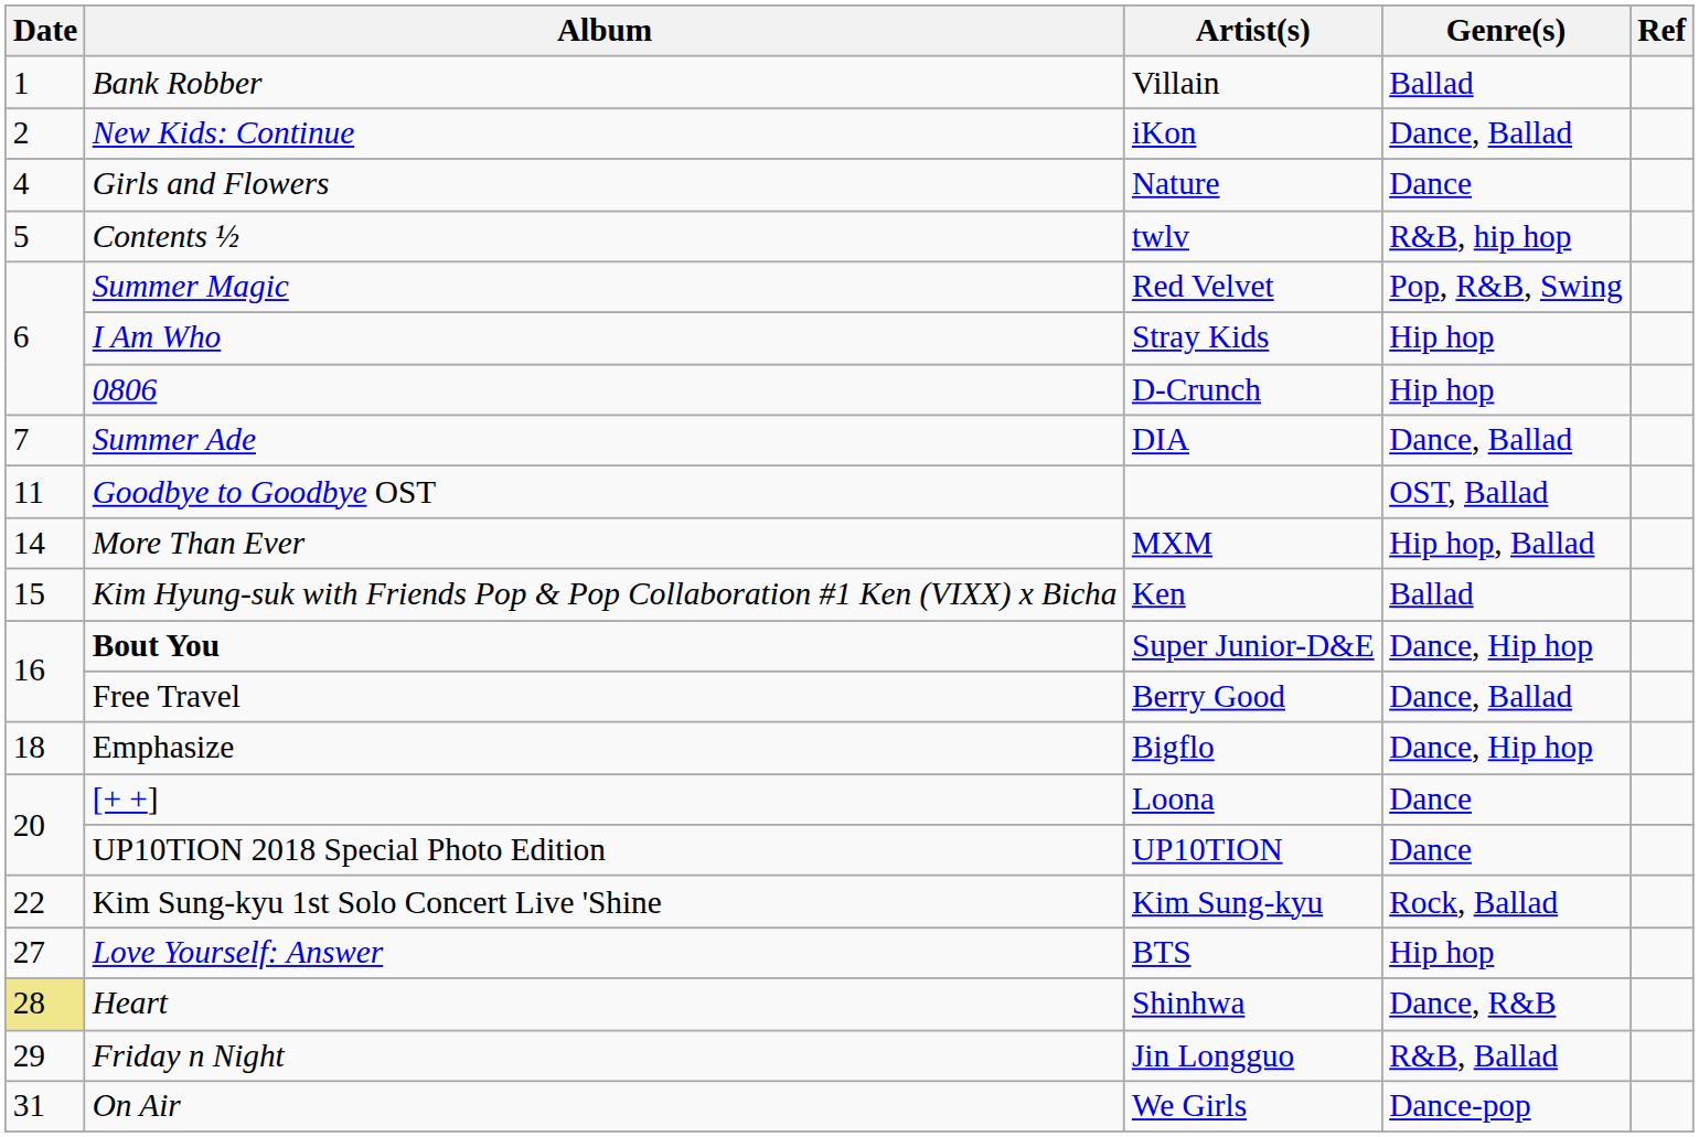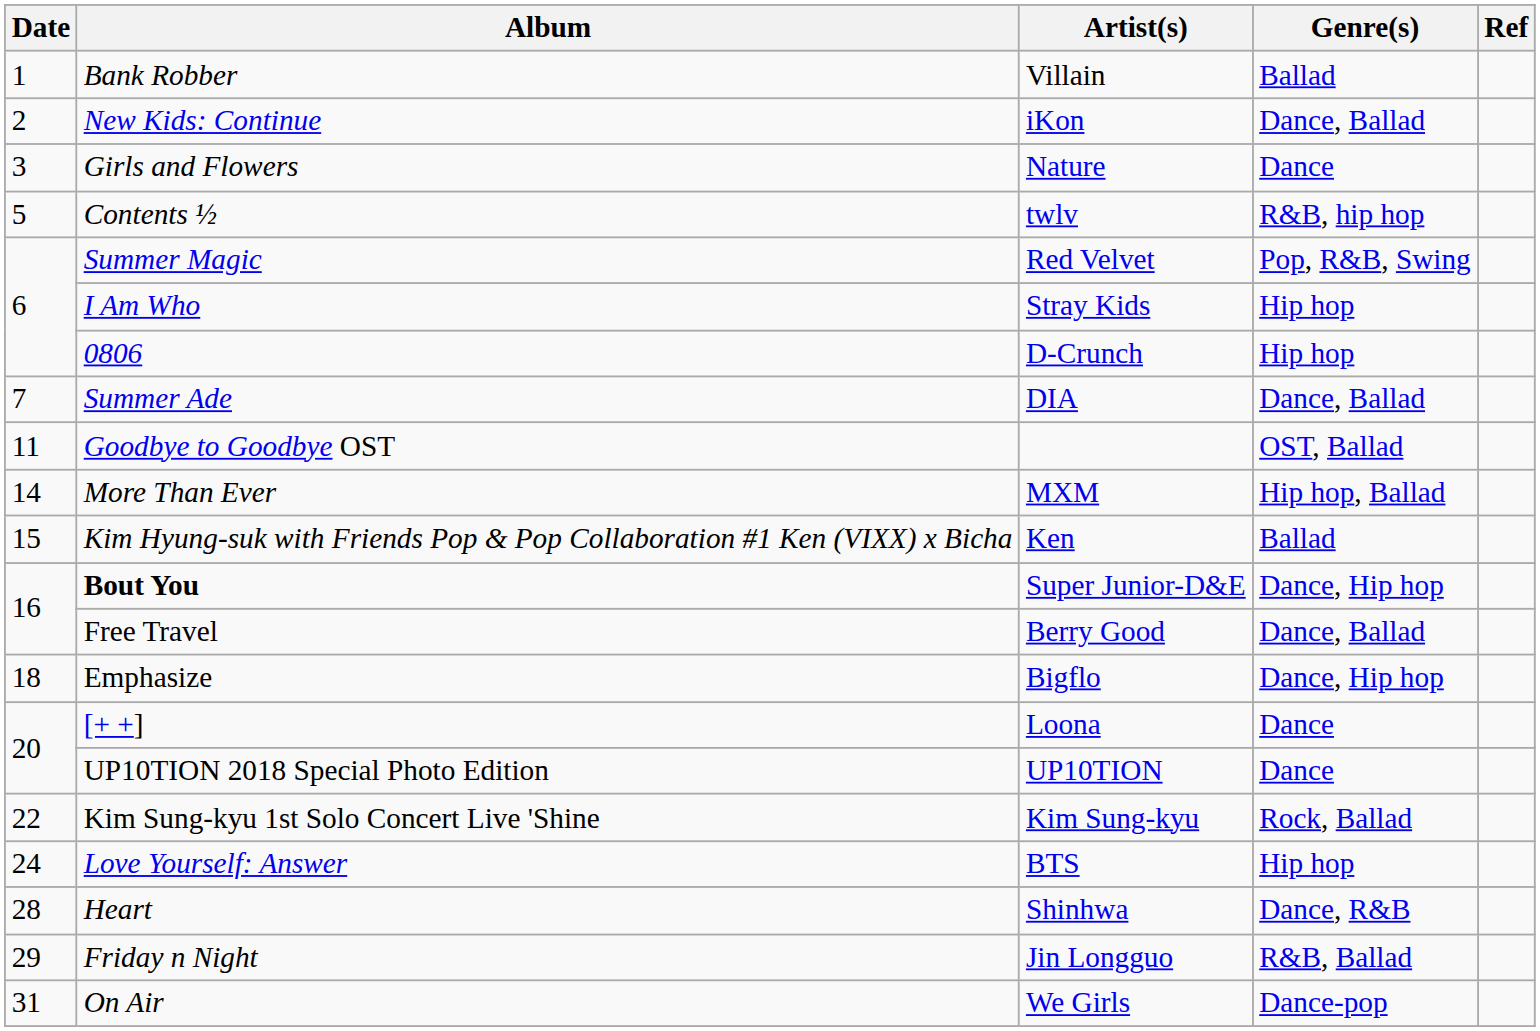 <table class="wikitable">
 <tr>
 <th>Date</th>
 <th>Album</th>
 <th>Artist(s)</th>
 <th>Genre(s)</th>
 <th>Ref</th>
 </tr>
 <tr>
 <td>1</td>
 <td><em>Bank Robber</em></td>
 <td>Villain</td>
 <td><a href='#'>Ballad</a></td>
 <td></td>
 </tr>
 <tr>
 <td>2</td>
 <td><em><a href='#'>New Kids: Continue</a></em></td>
 <td><a href='#'>iKon</a></td>
 <td><a href='#'>Dance</a>, <a href='#'>Ballad</a></td>
 <td></td>
 </tr>
 <tr>
-<td>4</td>
+<td>3</td>
 <td><em>Girls and Flowers</em></td>
 <td><a href='#'>Nature</a></td>
 <td><a href='#'>Dance</a></td>
 <td></td>
 </tr>
 <tr>
 <td>5</td>
 <td><em>Contents ½</em></td>
 <td><a href='#'>twlv</a></td>
 <td><a href='#'>R&B</a>, <a href='#'>hip hop</a></td>
 <td></td>
 </tr>
 <tr>
 <td rowspan="3">6</td>
 <td><em><a href='#'>Summer Magic</a></em></td>
 <td><a href='#'>Red Velvet</a></td>
 <td><a href='#'>Pop</a>, <a href='#'>R&B</a>, <a href='#'>Swing</a></td>
 <td></td>
 </tr>
 <tr>
 <td><em><a href='#'>I Am Who</a></em></td>
 <td><a href='#'>Stray Kids</a></td>
 <td><a href='#'>Hip hop</a></td>
 <td></td>
 </tr>
 <tr>
 <td><em><a href='#'>0806</a></em></td>
 <td><a href='#'>D-Crunch</a></td>
 <td><a href='#'>Hip hop</a></td>
 <td></td>
 </tr>
 <tr>
 <td>7</td>
 <td><em><a href='#'>Summer Ade</a></em></td>
 <td><a href='#'>DIA</a></td>
 <td><a href='#'>Dance</a>, <a href='#'>Ballad</a></td>
 <td></td>
 </tr>
 <tr>
 <td>11</td>
 <td><em><a href='#'>Goodbye to Goodbye</a></em> OST</td>
 <td></td>
 <td><a href='#'>OST</a>, <a href='#'>Ballad</a></td>
 <td></td>
 </tr>
 <tr>
 <td>14</td>
 <td><em>More Than Ever</em></td>
 <td><a href='#'>MXM</a></td>
 <td><a href='#'>Hip hop</a>, <a href='#'>Ballad</a></td>
 <td></td>
 </tr>
 <tr>
 <td>15</td>
 <td><em>Kim Hyung-suk with Friends Pop & Pop Collaboration #1 Ken (VIXX) x Bicha</em></td>
 <td><a href='#'>Ken</a></td>
 <td><a href='#'>Ballad</a></td>
 <td></td>
 </tr>
 <tr>
 <td rowspan="2">16</td>
 <td><strong>Bout You<em></td>
 <td><a href='#'>Super Junior-D&E</a></td>
 <td><a href='#'>Dance</a>, <a href='#'>Hip hop</a></td>
 <td></td>
 </tr>
 <tr>
 <td></em>Free Travel<em></td>
 <td><a href='#'>Berry Good</a></td>
 <td><a href='#'>Dance</a>, <a href='#'>Ballad</a></td>
 <td></td>
 </tr>
 <tr>
 <td>18</td>
 <td></em>Emphasize<em></td>
 <td><a href='#'>Bigflo</a></td>
 <td><a href='#'>Dance</a>, <a href='#'>Hip hop</a></td>
 <td></td>
 </tr>
 <tr>
 <td rowspan="2">20</td>
 <td></em><a href='#'>[+ +</a>]<em></td>
 <td><a href='#'>Loona</a></td>
 <td><a href='#'>Dance</a></td>
 <td></td>
 </tr>
 <tr>
 <td></em>UP10TION 2018 Special Photo Edition<em></td>
 <td><a href='#'>UP10TION</a></td>
 <td><a href='#'>Dance</a></td>
 <td></td>
 </tr>
 <tr>
 <td>22</td>
 <td></em>Kim Sung-kyu 1st Solo Concert Live 'Shine</strong></td>
 <td><a href='#'>Kim Sung-kyu</a></td>
 <td><a href='#'>Rock</a>, <a href='#'>Ballad</a></td>
 <td></td>
 </tr>
 <tr>
-<td>27</td>
+<td>24</td>
 <td><em><a href='#'>Love Yourself: Answer</a></em></td>
 <td><a href='#'>BTS</a></td>
 <td><a href='#'>Hip hop</a></td>
 <td></td>
 </tr>
 <tr>
-<td style="background: khaki;">28</td>
+<td>28</td>
 <td><em>Heart</em></td>
 <td><a href='#'>Shinhwa</a></td>
 <td><a href='#'>Dance</a>, <a href='#'>R&B</a></td>
 <td></td>
 </tr>
 <tr>
 <td>29</td>
 <td><em>Friday n Night</em></td>
 <td><a href='#'>Jin Longguo</a></td>
 <td><a href='#'>R&B</a>, <a href='#'>Ballad</a></td>
 <td></td>
 </tr>
 <tr>
 <td>31</td>
 <td><em>On Air</em></td>
 <td><a href='#'>We Girls</a></td>
 <td><a href='#'>Dance-pop</a></td>
 <td></td>
 </tr>
 </table>
